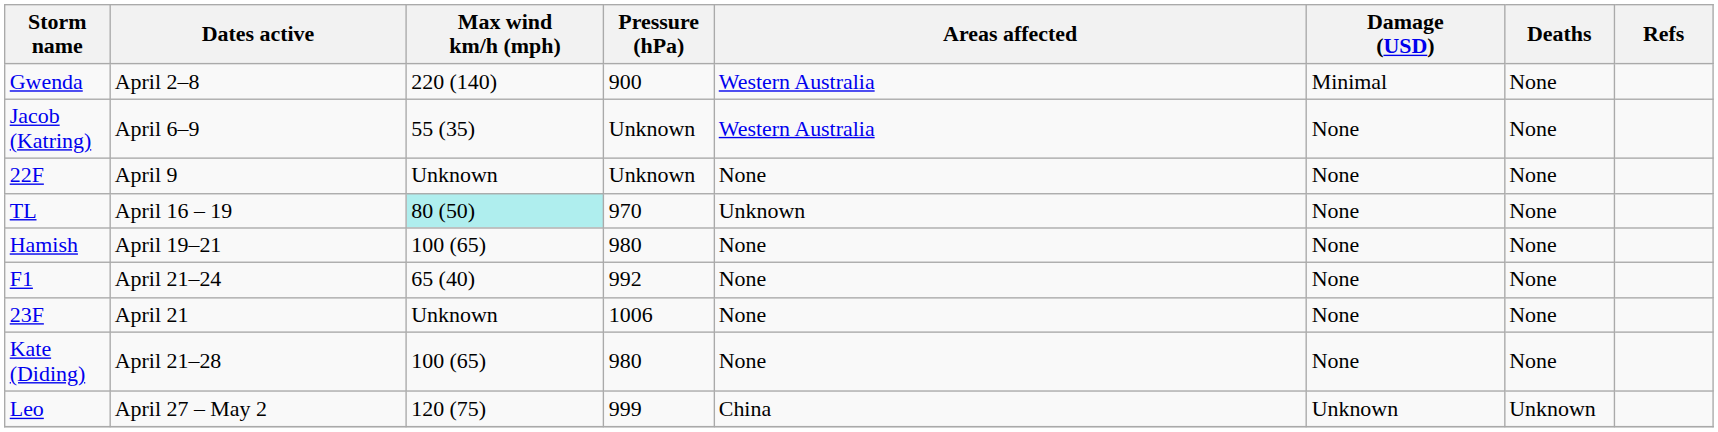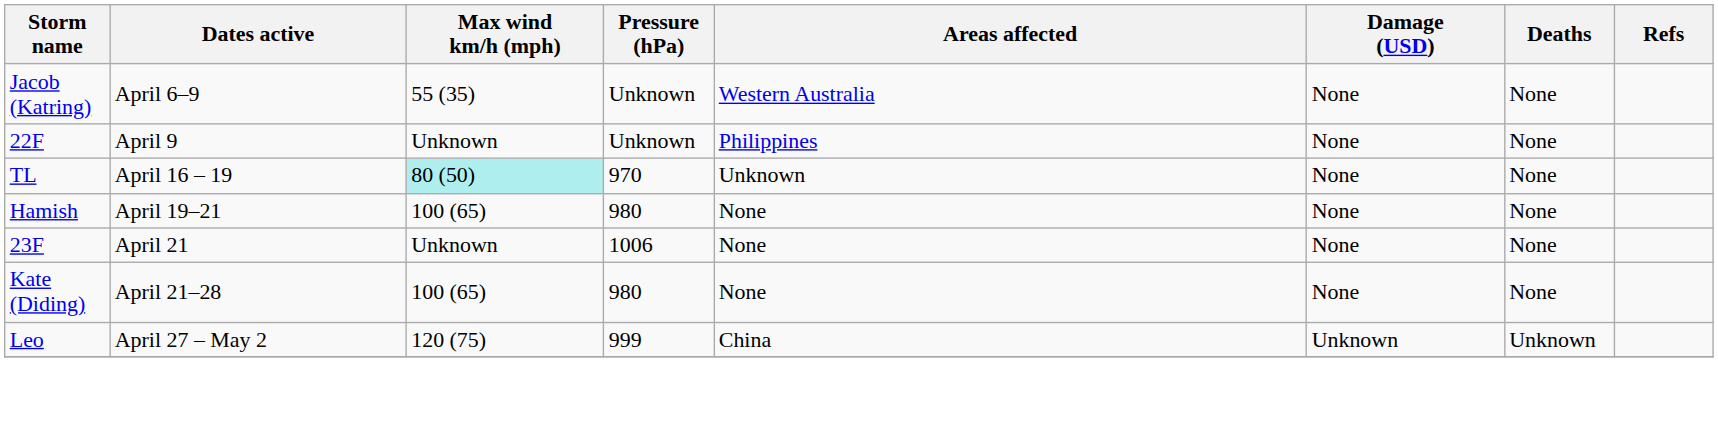 <table class="wikitable sortable">
 <tr>
 <th width="5%">Storm name</th>
 <th width="15%">Dates active</th>
 <th width="10%">Max wind<br>km/h (mph)</th>
 <th width="5%">Pressure<br>(hPa)</th>
 <th width="30%">Areas affected</th>
 <th width="10%">Damage<br>(<a href='#'>USD</a>)</th>
 <th width="5%">Deaths</th>
 <th width="5%">Refs</th>
-</tr>
-<tr>
-<td><a href='#'>Gwenda</a></td>
-<td>April 2–8</td>
-<td>220 (140)</td>
-<td>900</td>
-<td><a href='#'>Western Australia</a></td>
-<td>Minimal</td>
-<td>None</td>
-<td></td>
 </tr>
 <tr>
 <td><a href='#'>Jacob (Katring)</a></td>
 <td>April 6–9</td>
 <td>55 (35)</td>
 <td>Unknown</td>
 <td><a href='#'>Western Australia</a></td>
 <td>None</td>
 <td>None</td>
 <td></td>
 </tr>
 <tr>
 <td><a href='#'>22F</a></td>
 <td>April 9</td>
 <td>Unknown</td>
 <td>Unknown</td>
-<td>None</td>
+<td><a href='#'>Philippines</a></td>
 <td>None</td>
 <td>None</td>
 <td></td>
 </tr>
 <tr>
 <td><a href='#'>TL</a></td>
 <td>April 16 – 19</td>
 <td style="background: paleturquoise;">80 (50)</td>
 <td>970</td>
 <td>Unknown</td>
 <td>None</td>
 <td>None</td>
 <td></td>
 </tr>
 <tr>
 <td><a href='#'>Hamish</a></td>
 <td>April 19–21</td>
 <td>100 (65)</td>
 <td>980</td>
-<td>None</td>
-<td>None</td>
-<td>None</td>
-<td></td>
-</tr>
-<tr>
-<td><a href='#'>F1</a></td>
-<td>April 21–24</td>
-<td>65 (40)</td>
-<td>992</td>
 <td>None</td>
 <td>None</td>
 <td>None</td>
 <td></td>
 </tr>
 <tr>
 <td><a href='#'>23F</a></td>
 <td>April 21</td>
 <td>Unknown</td>
 <td>1006</td>
 <td>None</td>
 <td>None</td>
 <td>None</td>
 <td></td>
 </tr>
 <tr>
 <td><a href='#'>Kate (Diding)</a></td>
 <td>April 21–28</td>
 <td>100 (65)</td>
 <td>980</td>
 <td>None</td>
 <td>None</td>
 <td>None</td>
 <td></td>
 </tr>
 <tr>
 <td><a href='#'>Leo</a></td>
 <td>April 27 – May 2</td>
 <td>120 (75)</td>
 <td>999</td>
 <td>China</td>
 <td>Unknown</td>
 <td>Unknown</td>
 <td></td>
 </tr>
 <tr>
 </tr>
 </table>
